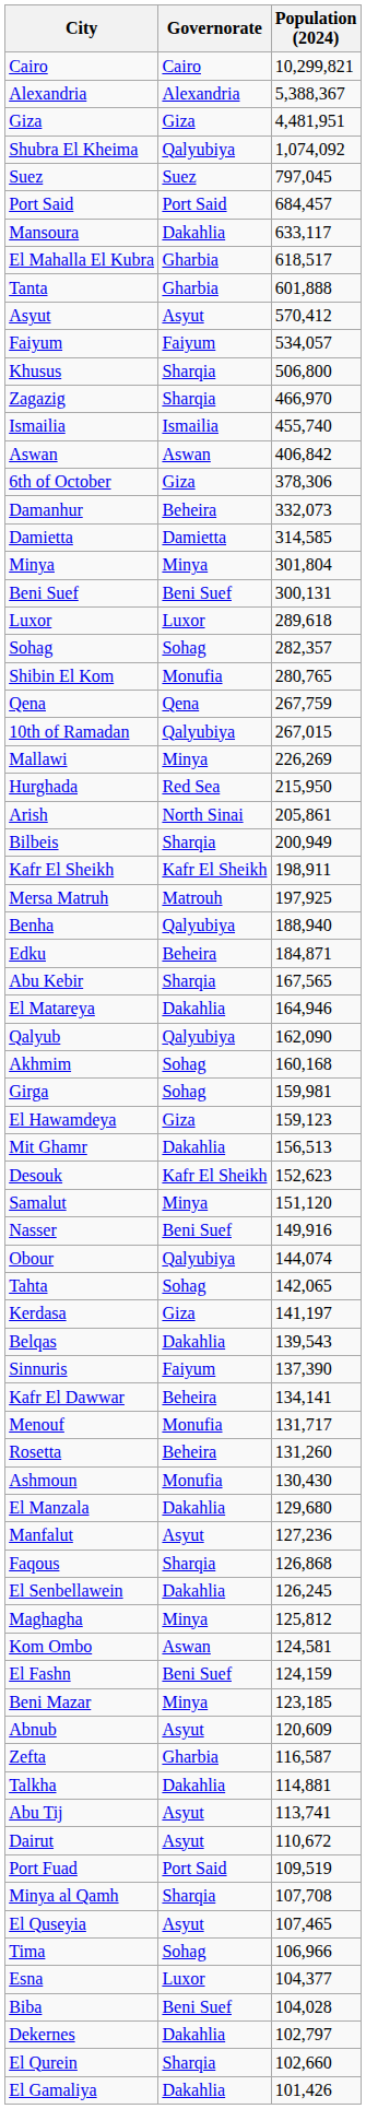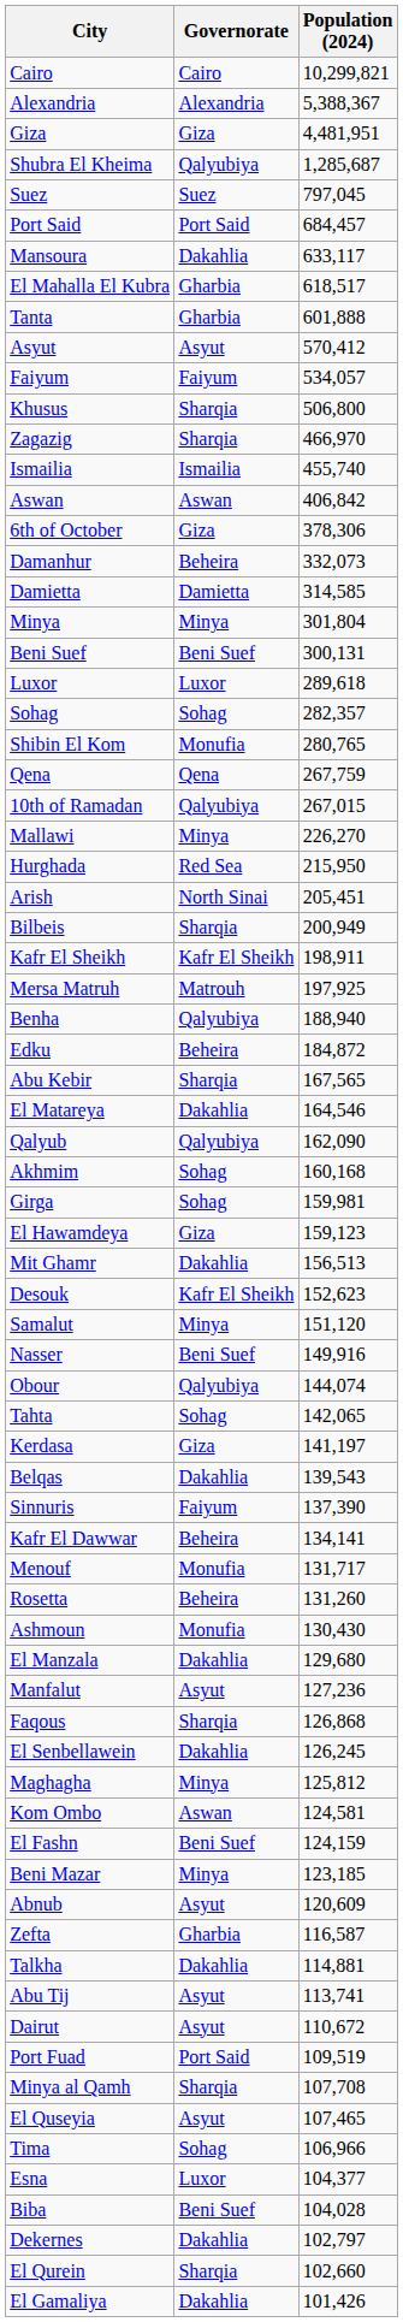 <table class="wikitable sortable sticky-header col3right">
 <tr>
 <th>City</th>
 <th>Governorate</th>
 <th>Population<br>(2024)</th>
 </tr>
 <tr>
 <td><a href='#'>Cairo</a></td>
 <td><a href='#'>Cairo</a></td>
 <td>10,299,821</td>
 </tr>
 <tr>
 <td><a href='#'>Alexandria</a></td>
 <td><a href='#'>Alexandria</a></td>
 <td>5,388,367</td>
 </tr>
 <tr>
 <td><a href='#'>Giza</a></td>
 <td><a href='#'>Giza</a></td>
 <td>4,481,951</td>
 </tr>
 <tr>
 <td><a href='#'>Shubra El Kheima</a></td>
 <td><a href='#'>Qalyubiya</a></td>
-<td>1,074,092</td>
+<td>1,285,687</td>
 </tr>
 <tr>
 <td><a href='#'>Suez</a></td>
 <td><a href='#'>Suez</a></td>
 <td>797,045</td>
 </tr>
 <tr>
 <td><a href='#'>Port Said</a></td>
 <td><a href='#'>Port Said</a></td>
 <td>684,457</td>
 </tr>
 <tr>
 <td><a href='#'>Mansoura</a></td>
 <td><a href='#'>Dakahlia</a></td>
 <td>633,117</td>
 </tr>
 <tr>
 <td><a href='#'>El Mahalla El Kubra</a></td>
 <td><a href='#'>Gharbia</a></td>
 <td>618,517</td>
 </tr>
 <tr>
 <td><a href='#'>Tanta</a></td>
 <td><a href='#'>Gharbia</a></td>
 <td>601,888</td>
 </tr>
 <tr>
 <td><a href='#'>Asyut</a></td>
 <td><a href='#'>Asyut</a></td>
 <td>570,412</td>
 </tr>
 <tr>
 <td><a href='#'>Faiyum</a></td>
 <td><a href='#'>Faiyum</a></td>
 <td>534,057</td>
 </tr>
 <tr>
 <td><a href='#'>Khusus</a></td>
 <td><a href='#'>Sharqia</a></td>
 <td>506,800</td>
 </tr>
 <tr>
 <td><a href='#'>Zagazig</a></td>
 <td><a href='#'>Sharqia</a></td>
 <td>466,970</td>
 </tr>
 <tr>
 <td><a href='#'>Ismailia</a></td>
 <td><a href='#'>Ismailia</a></td>
 <td>455,740</td>
 </tr>
 <tr>
 <td><a href='#'>Aswan</a></td>
 <td><a href='#'>Aswan</a></td>
 <td>406,842</td>
 </tr>
 <tr>
 <td><a href='#'>6th of October</a></td>
 <td><a href='#'>Giza</a></td>
 <td>378,306</td>
 </tr>
 <tr>
 <td><a href='#'>Damanhur</a></td>
 <td><a href='#'>Beheira</a></td>
 <td>332,073</td>
 </tr>
 <tr>
 <td><a href='#'>Damietta</a></td>
 <td><a href='#'>Damietta</a></td>
 <td>314,585</td>
 </tr>
 <tr>
 <td><a href='#'>Minya</a></td>
 <td><a href='#'>Minya</a></td>
 <td>301,804</td>
 </tr>
 <tr>
 <td><a href='#'>Beni Suef</a></td>
 <td><a href='#'>Beni Suef</a></td>
 <td>300,131</td>
 </tr>
 <tr>
 <td><a href='#'>Luxor</a></td>
 <td><a href='#'>Luxor</a></td>
 <td>289,618</td>
 </tr>
 <tr>
 <td><a href='#'>Sohag</a></td>
 <td><a href='#'>Sohag</a></td>
 <td>282,357</td>
 </tr>
 <tr>
 <td><a href='#'>Shibin El Kom</a></td>
 <td><a href='#'>Monufia</a></td>
 <td>280,765</td>
 </tr>
 <tr>
 <td><a href='#'>Qena</a></td>
 <td><a href='#'>Qena</a></td>
 <td>267,759</td>
 </tr>
 <tr>
 <td><a href='#'>10th of Ramadan</a></td>
 <td><a href='#'>Qalyubiya</a></td>
 <td>267,015</td>
 </tr>
 <tr>
 <td><a href='#'>Mallawi</a></td>
 <td><a href='#'>Minya</a></td>
-<td>226,269</td>
+<td>226,270</td>
 </tr>
 <tr>
 <td><a href='#'>Hurghada</a></td>
 <td><a href='#'>Red Sea</a></td>
 <td>215,950</td>
 </tr>
 <tr>
 <td><a href='#'>Arish</a></td>
 <td><a href='#'>North Sinai</a></td>
-<td>205,861</td>
+<td>205,451</td>
 </tr>
 <tr>
 <td><a href='#'>Bilbeis</a></td>
 <td><a href='#'>Sharqia</a></td>
 <td>200,949</td>
 </tr>
 <tr>
 <td><a href='#'>Kafr El Sheikh</a></td>
 <td><a href='#'>Kafr El Sheikh</a></td>
 <td>198,911</td>
 </tr>
 <tr>
 <td><a href='#'>Mersa Matruh</a></td>
 <td><a href='#'>Matrouh</a></td>
 <td>197,925</td>
 </tr>
 <tr>
 <td><a href='#'>Benha</a></td>
 <td><a href='#'>Qalyubiya</a></td>
 <td>188,940</td>
 </tr>
 <tr>
 <td><a href='#'>Edku</a></td>
 <td><a href='#'>Beheira</a></td>
-<td>184,871</td>
+<td>184,872</td>
 </tr>
 <tr>
 <td><a href='#'>Abu Kebir</a></td>
 <td><a href='#'>Sharqia</a></td>
 <td>167,565</td>
 </tr>
 <tr>
 <td><a href='#'>El Matareya</a></td>
 <td><a href='#'>Dakahlia</a></td>
-<td>164,946</td>
+<td>164,546</td>
 </tr>
 <tr>
 <td><a href='#'>Qalyub</a></td>
 <td><a href='#'>Qalyubiya</a></td>
 <td>162,090</td>
 </tr>
 <tr>
 <td><a href='#'>Akhmim</a></td>
 <td><a href='#'>Sohag</a></td>
 <td>160,168</td>
 </tr>
 <tr>
 <td><a href='#'>Girga</a></td>
 <td><a href='#'>Sohag</a></td>
 <td>159,981</td>
 </tr>
 <tr>
 <td><a href='#'>El Hawamdeya</a></td>
 <td><a href='#'>Giza</a></td>
 <td>159,123</td>
 </tr>
 <tr>
 <td><a href='#'>Mit Ghamr</a></td>
 <td><a href='#'>Dakahlia</a></td>
 <td>156,513</td>
 </tr>
 <tr>
 <td><a href='#'>Desouk</a></td>
 <td><a href='#'>Kafr El Sheikh</a></td>
 <td>152,623</td>
 </tr>
 <tr>
 <td><a href='#'>Samalut</a></td>
 <td><a href='#'>Minya</a></td>
 <td>151,120</td>
 </tr>
 <tr>
 <td><a href='#'>Nasser</a></td>
 <td><a href='#'>Beni Suef</a></td>
 <td>149,916</td>
 </tr>
 <tr>
 <td><a href='#'>Obour</a></td>
 <td><a href='#'>Qalyubiya</a></td>
 <td>144,074</td>
 </tr>
 <tr>
 <td><a href='#'>Tahta</a></td>
 <td><a href='#'>Sohag</a></td>
 <td>142,065</td>
 </tr>
 <tr>
 <td><a href='#'>Kerdasa</a></td>
 <td><a href='#'>Giza</a></td>
 <td>141,197</td>
 </tr>
 <tr>
 <td><a href='#'>Belqas</a></td>
 <td><a href='#'>Dakahlia</a></td>
 <td>139,543</td>
 </tr>
 <tr>
 <td><a href='#'>Sinnuris</a></td>
 <td><a href='#'>Faiyum</a></td>
 <td>137,390</td>
 </tr>
 <tr>
 <td><a href='#'>Kafr El Dawwar</a></td>
 <td><a href='#'>Beheira</a></td>
 <td>134,141</td>
 </tr>
 <tr>
 <td><a href='#'>Menouf</a></td>
 <td><a href='#'>Monufia</a></td>
 <td>131,717</td>
 </tr>
 <tr>
 <td><a href='#'>Rosetta</a></td>
 <td><a href='#'>Beheira</a></td>
 <td>131,260</td>
 </tr>
 <tr>
 <td><a href='#'>Ashmoun</a></td>
 <td><a href='#'>Monufia</a></td>
 <td>130,430</td>
 </tr>
 <tr>
 <td><a href='#'>El Manzala</a></td>
 <td><a href='#'>Dakahlia</a></td>
 <td>129,680</td>
 </tr>
 <tr>
 <td><a href='#'>Manfalut</a></td>
 <td><a href='#'>Asyut</a></td>
 <td>127,236</td>
 </tr>
 <tr>
 <td><a href='#'>Faqous</a></td>
 <td><a href='#'>Sharqia</a></td>
 <td>126,868</td>
 </tr>
 <tr>
 <td><a href='#'>El Senbellawein</a></td>
 <td><a href='#'>Dakahlia</a></td>
 <td>126,245</td>
 </tr>
 <tr>
 <td><a href='#'>Maghagha</a></td>
 <td><a href='#'>Minya</a></td>
 <td>125,812</td>
 </tr>
 <tr>
 <td><a href='#'>Kom Ombo</a></td>
 <td><a href='#'>Aswan</a></td>
 <td>124,581</td>
 </tr>
 <tr>
 <td><a href='#'>El Fashn</a></td>
 <td><a href='#'>Beni Suef</a></td>
 <td>124,159</td>
 </tr>
 <tr>
 <td><a href='#'>Beni Mazar</a></td>
 <td><a href='#'>Minya</a></td>
 <td>123,185</td>
 </tr>
 <tr>
 <td><a href='#'>Abnub</a></td>
 <td><a href='#'>Asyut</a></td>
 <td>120,609</td>
 </tr>
 <tr>
 <td><a href='#'>Zefta</a></td>
 <td><a href='#'>Gharbia</a></td>
 <td>116,587</td>
 </tr>
 <tr>
 <td><a href='#'>Talkha</a></td>
 <td><a href='#'>Dakahlia</a></td>
 <td>114,881</td>
 </tr>
 <tr>
 <td><a href='#'>Abu Tij</a></td>
 <td><a href='#'>Asyut</a></td>
 <td>113,741</td>
 </tr>
 <tr>
 <td><a href='#'>Dairut</a></td>
 <td><a href='#'>Asyut</a></td>
 <td>110,672</td>
 </tr>
 <tr>
 <td><a href='#'>Port Fuad</a></td>
 <td><a href='#'>Port Said</a></td>
 <td>109,519</td>
 </tr>
 <tr>
 <td><a href='#'>Minya al Qamh</a></td>
 <td><a href='#'>Sharqia</a></td>
 <td>107,708</td>
 </tr>
 <tr>
 <td><a href='#'>El Quseyia</a></td>
 <td><a href='#'>Asyut</a></td>
 <td>107,465</td>
 </tr>
 <tr>
 <td><a href='#'>Tima</a></td>
 <td><a href='#'>Sohag</a></td>
 <td>106,966</td>
 </tr>
 <tr>
 <td><a href='#'>Esna</a></td>
 <td><a href='#'>Luxor</a></td>
 <td>104,377</td>
 </tr>
 <tr>
 <td><a href='#'>Biba</a></td>
 <td><a href='#'>Beni Suef</a></td>
 <td>104,028</td>
 </tr>
 <tr>
 <td><a href='#'>Dekernes</a></td>
 <td><a href='#'>Dakahlia</a></td>
 <td>102,797</td>
 </tr>
 <tr>
 <td><a href='#'>El Qurein</a></td>
 <td><a href='#'>Sharqia</a></td>
 <td>102,660</td>
 </tr>
 <tr>
 <td><a href='#'>El Gamaliya</a></td>
 <td><a href='#'>Dakahlia</a></td>
 <td>101,426</td>
 </tr>
 </table>
